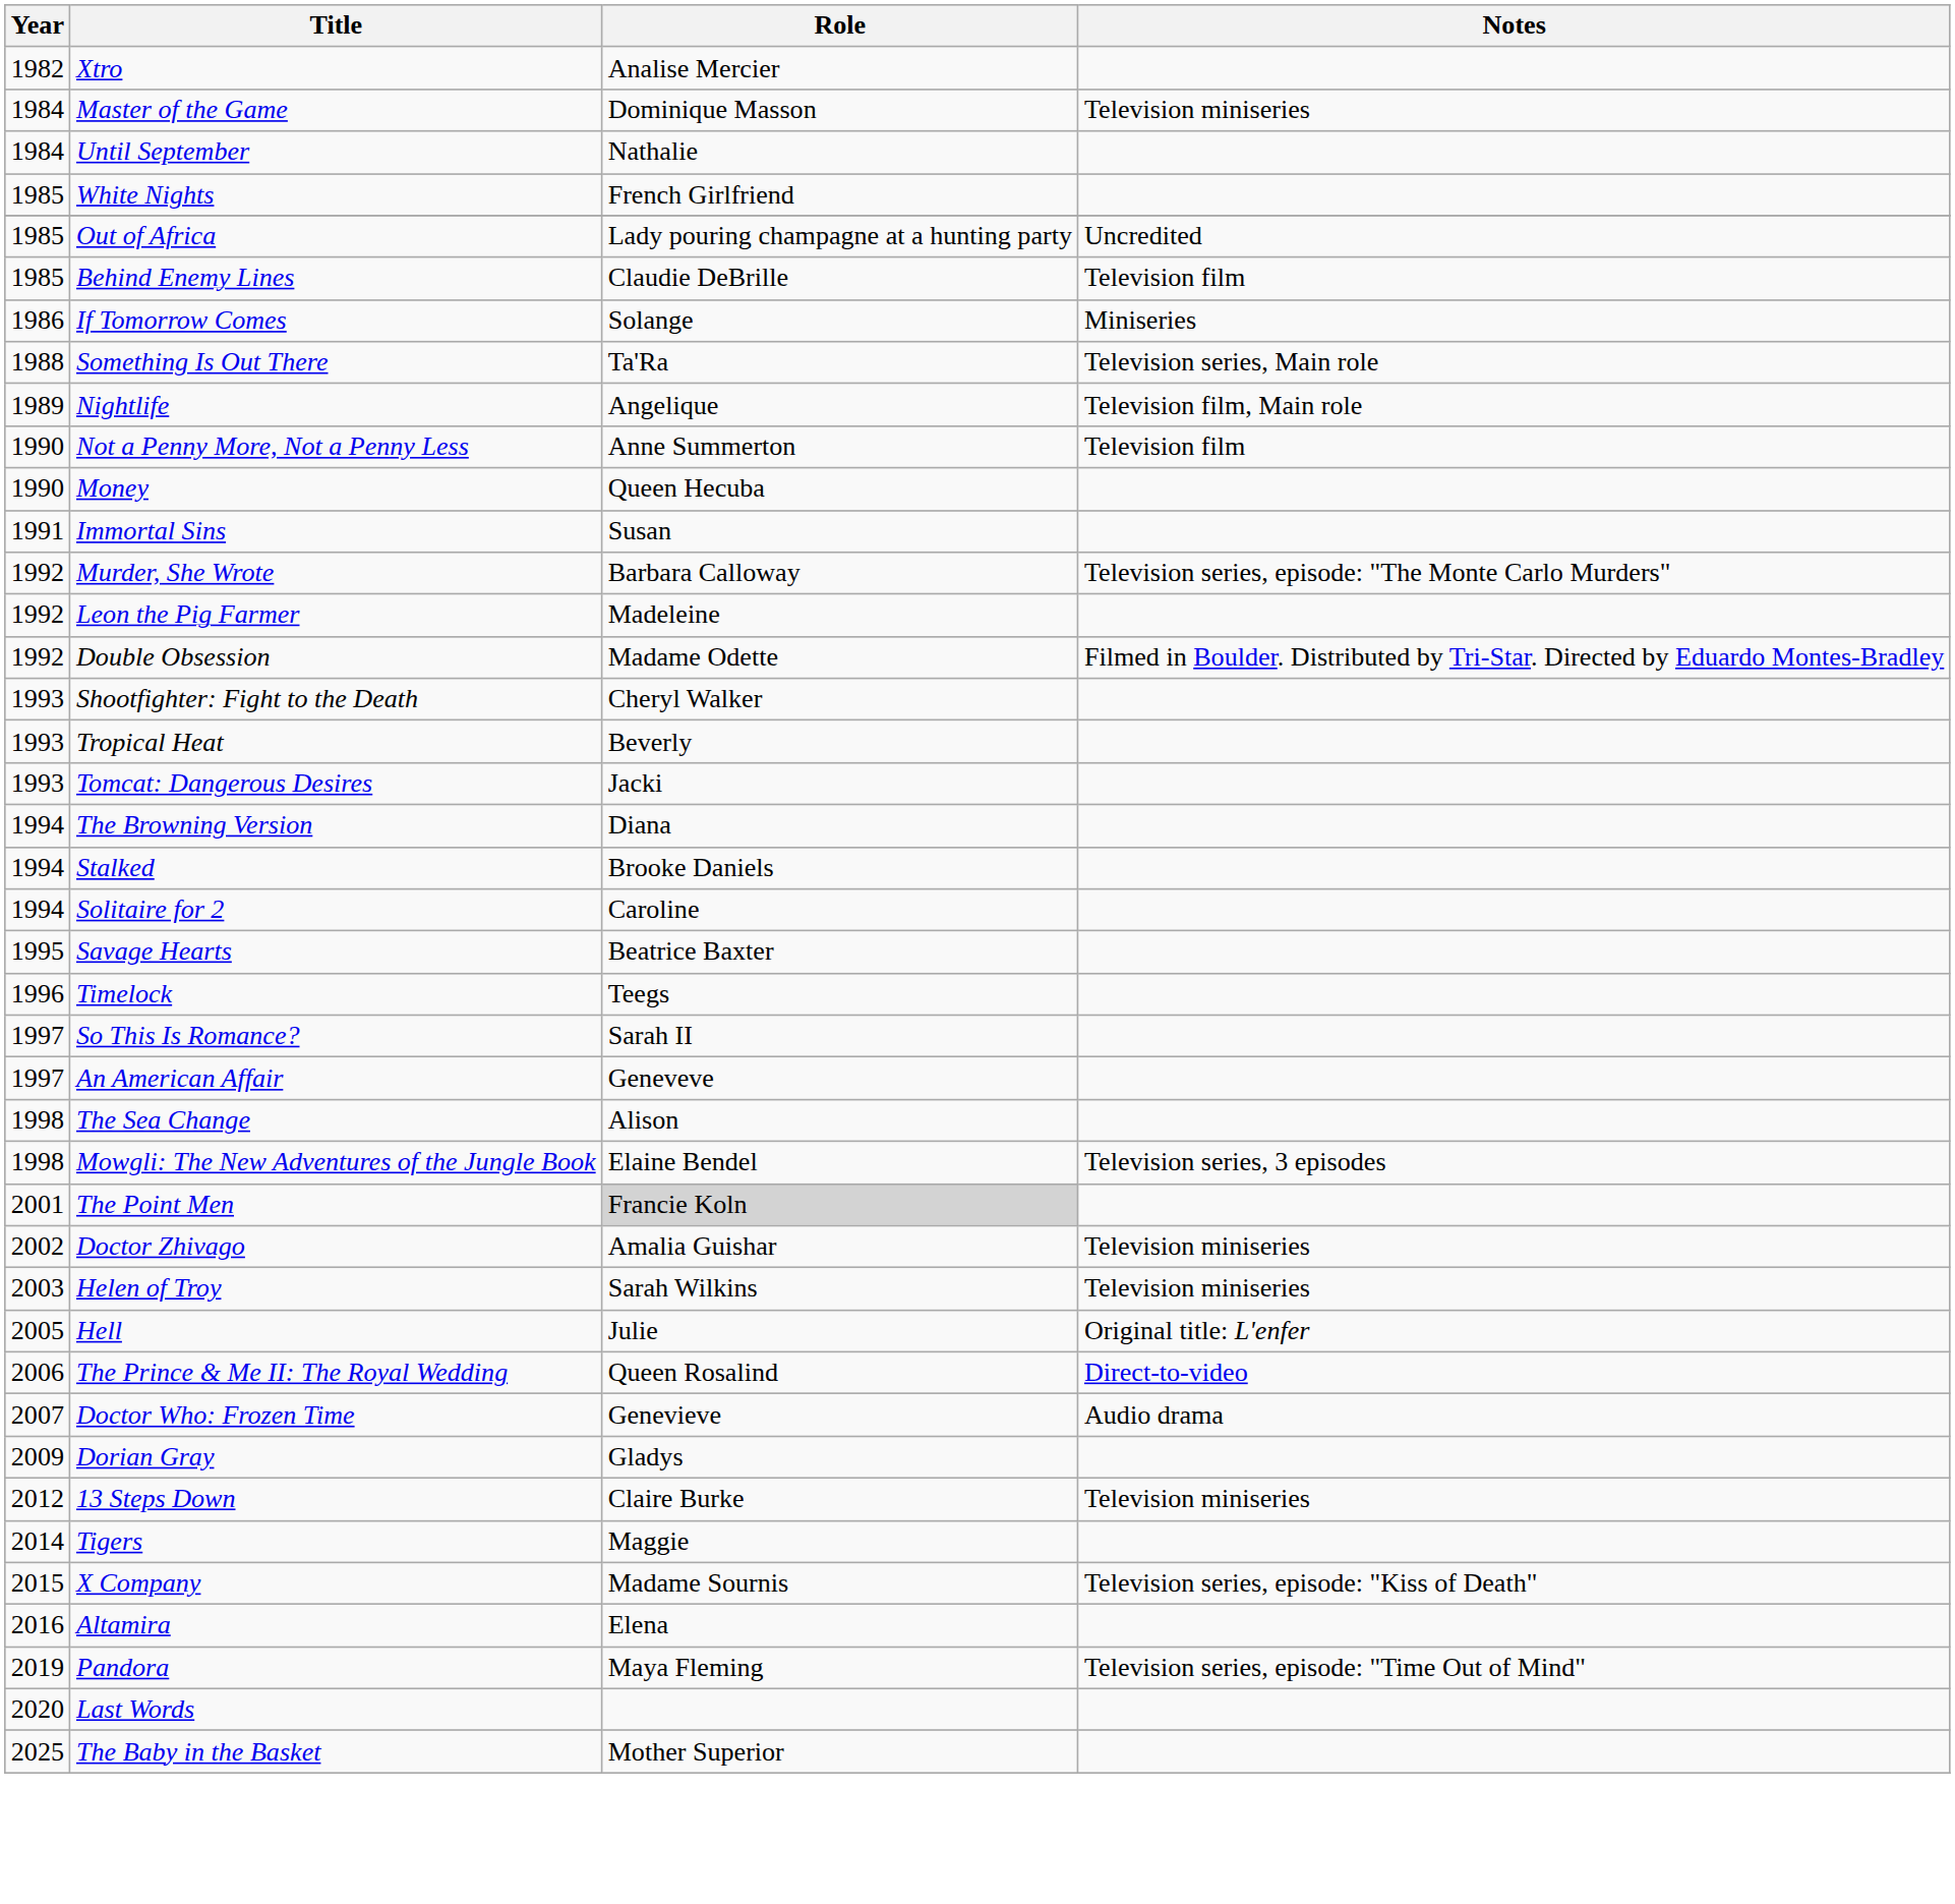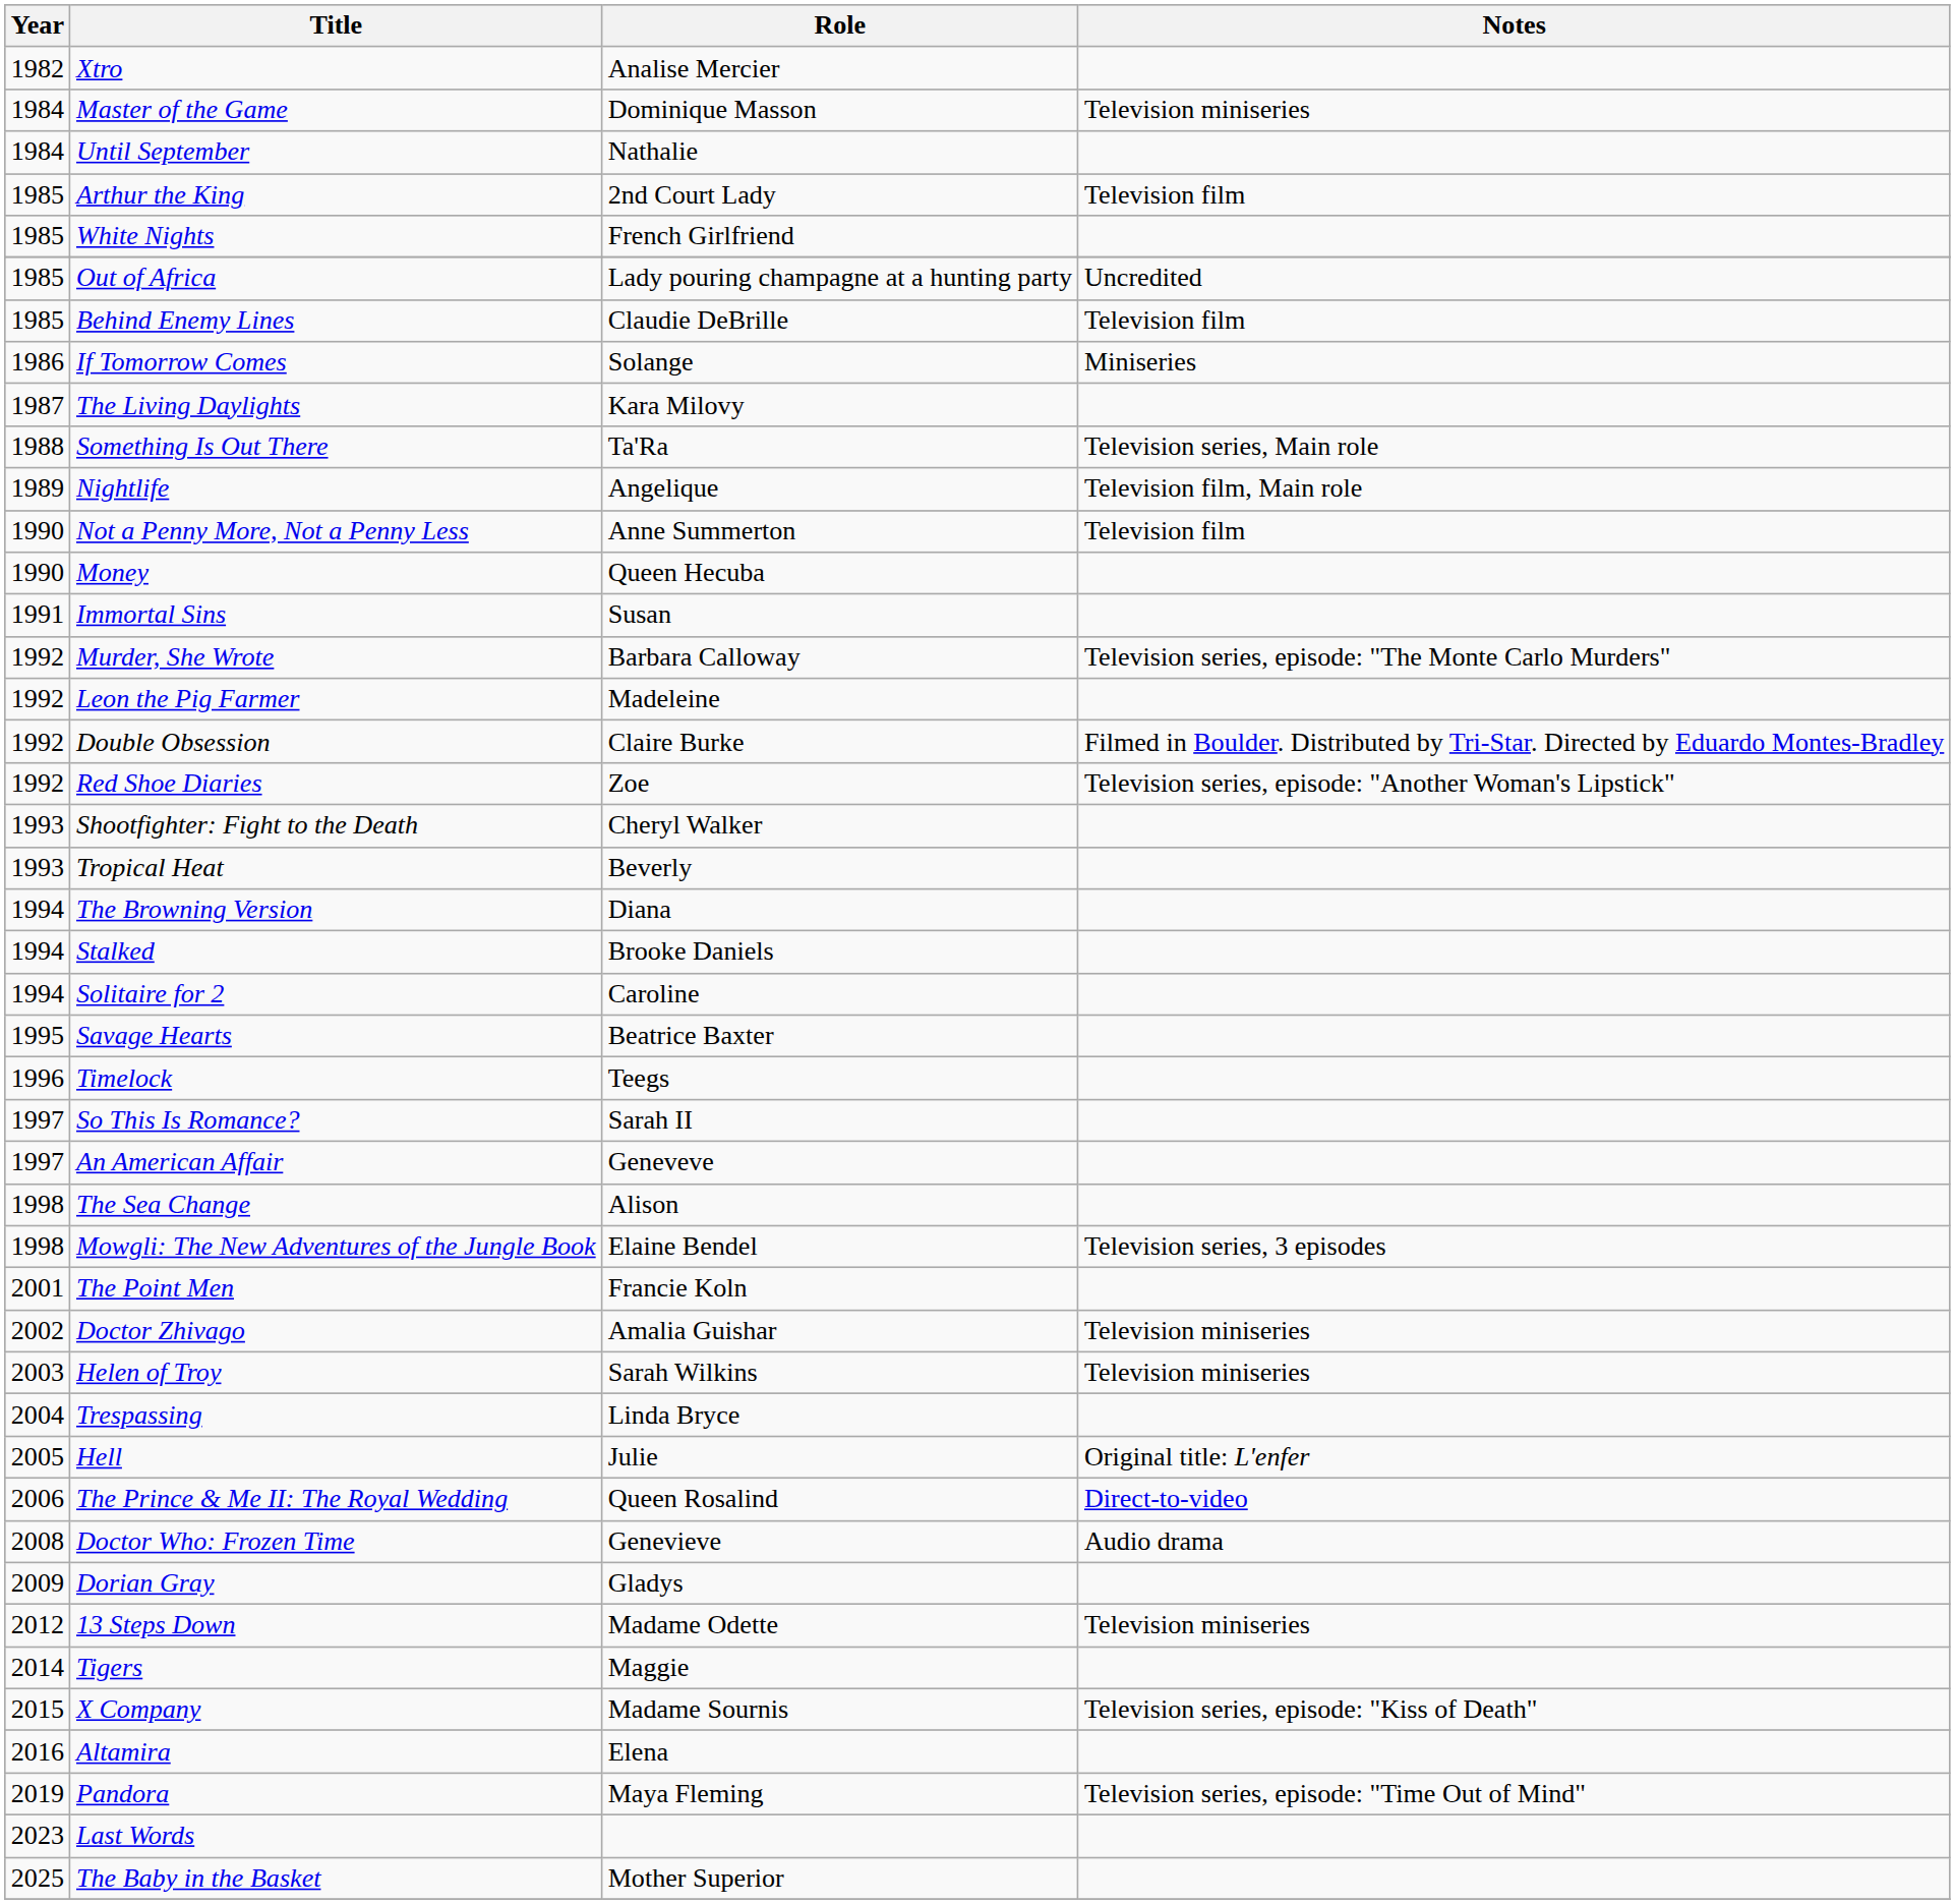 <table class="wikitable sortable">
 <tr>
 <th>Year</th>
 <th>Title</th>
 <th>Role</th>
 <th class="unsortable">Notes</th>
 </tr>
 <tr>
 <td>1982</td>
 <td><em><a href='#'>Xtro</a></em></td>
 <td>Analise Mercier</td>
 <td></td>
 </tr>
 <tr>
 <td>1984</td>
 <td><em><a href='#'>Master of the Game</a></em></td>
 <td>Dominique Masson</td>
 <td>Television miniseries</td>
 </tr>
 <tr>
 <td>1984</td>
 <td><em><a href='#'>Until September</a></em></td>
 <td>Nathalie</td>
 <td></td>
 </tr>
 <tr>
 <td>1985</td>
+<td><em><a href='#'>Arthur the King</a></em></td>
+<td>2nd Court Lady</td>
+<td>Television film</td>
+</tr>
+<tr>
+<td>1985</td>
 <td><em><a href='#'>White Nights</a></em></td>
 <td>French Girlfriend</td>
 <td></td>
 </tr>
 <tr>
 </tr>
 <tr>
 <td>1985</td>
 <td><em><a href='#'>Out of Africa</a></em></td>
 <td>Lady pouring champagne at a hunting party</td>
 <td>Uncredited</td>
 </tr>
 <tr>
 <td>1985</td>
 <td><em><a href='#'>Behind Enemy Lines</a></em></td>
 <td>Claudie DeBrille</td>
 <td>Television film</td>
 </tr>
 <tr>
 <td>1986</td>
 <td><em><a href='#'>If Tomorrow Comes</a></em></td>
 <td>Solange</td>
 <td>Miniseries</td>
+</tr>
+<tr>
+<td>1987</td>
+<td><em><a href='#'>The Living Daylights</a></em></td>
+<td>Kara Milovy</td>
+<td></td>
 </tr>
 <tr>
 <td>1988</td>
 <td><em><a href='#'>Something Is Out There</a></em></td>
 <td>Ta'Ra</td>
 <td>Television series, Main role</td>
 </tr>
 <tr>
 <td>1989</td>
 <td><em><a href='#'>Nightlife</a></em></td>
 <td>Angelique</td>
 <td>Television film, Main role</td>
 </tr>
 <tr>
 <td>1990</td>
 <td><em><a href='#'>Not a Penny More, Not a Penny Less</a></em></td>
 <td>Anne Summerton</td>
 <td>Television film</td>
 </tr>
 <tr>
 <td>1990</td>
 <td><em><a href='#'>Money</a></em></td>
 <td>Queen Hecuba</td>
 <td></td>
 </tr>
 <tr>
 <td>1991</td>
 <td><em><a href='#'>Immortal Sins</a></em></td>
 <td>Susan</td>
 <td></td>
 </tr>
 <tr>
 <td>1992</td>
 <td><em><a href='#'>Murder, She Wrote</a></em></td>
 <td>Barbara Calloway</td>
 <td>Television series, episode: "The Monte Carlo Murders"</td>
 </tr>
 <tr>
 <td>1992</td>
 <td><em><a href='#'>Leon the Pig Farmer</a></em></td>
 <td>Madeleine</td>
 <td></td>
 </tr>
 <tr>
 <td>1992</td>
 <td><em>Double Obsession</em></td>
-<td>Madame Odette</td>
+<td>Claire Burke</td>
 <td>Filmed in <a href='#'>Boulder</a>. Distributed by <a href='#'>Tri-Star</a>. Directed by <a href='#'>Eduardo Montes-Bradley</a></td>
+</tr>
+<tr>
+<td>1992</td>
+<td><em><a href='#'>Red Shoe Diaries</a></em></td>
+<td>Zoe</td>
+<td>Television series, episode: "Another Woman's Lipstick"</td>
 </tr>
 <tr>
 <td>1993</td>
 <td><em>Shootfighter: Fight to the Death</em></td>
 <td>Cheryl Walker</td>
 <td></td>
 </tr>
 <tr>
 <td>1993</td>
 <td><em>Tropical Heat</em></td>
 <td>Beverly</td>
-<td></td>
-</tr>
-<tr>
-<td>1993</td>
-<td><em><a href='#'>Tomcat: Dangerous Desires</a></em></td>
-<td>Jacki</td>
 <td></td>
 </tr>
 <tr>
 <td>1994</td>
 <td><em><a href='#'>The Browning Version</a></em></td>
 <td>Diana</td>
 <td></td>
 </tr>
 <tr>
 <td>1994</td>
 <td><em><a href='#'>Stalked</a></em></td>
 <td>Brooke Daniels</td>
 <td></td>
 </tr>
 <tr>
 <td>1994</td>
 <td><em><a href='#'>Solitaire for 2</a></em></td>
 <td>Caroline</td>
 <td></td>
 </tr>
 <tr>
 <td>1995</td>
 <td><em><a href='#'>Savage Hearts</a></em></td>
 <td>Beatrice Baxter</td>
 <td></td>
 </tr>
 <tr>
 <td>1996</td>
 <td><em><a href='#'>Timelock</a></em></td>
 <td>Teegs</td>
 <td></td>
 </tr>
 <tr>
 <td>1997</td>
 <td><em><a href='#'>So This Is Romance?</a></em></td>
 <td>Sarah II</td>
 <td></td>
 </tr>
 <tr>
 <td>1997</td>
 <td><em><a href='#'>An American Affair</a></em></td>
 <td>Geneveve</td>
 <td></td>
 </tr>
 <tr>
 <td>1998</td>
 <td><em><a href='#'>The Sea Change</a></em></td>
 <td>Alison</td>
 <td></td>
 </tr>
 <tr>
 <td>1998</td>
 <td><em><a href='#'>Mowgli: The New Adventures of the Jungle Book</a></em></td>
 <td>Elaine Bendel</td>
 <td>Television series, 3 episodes</td>
 </tr>
 <tr>
 <td>2001</td>
 <td><em><a href='#'>The Point Men</a></em></td>
-<td style="background: lightgrey;">Francie Koln</td>
+<td>Francie Koln</td>
 <td></td>
 </tr>
 <tr>
 <td>2002</td>
 <td><em><a href='#'>Doctor Zhivago</a></em></td>
 <td>Amalia Guishar</td>
 <td>Television miniseries</td>
 </tr>
 <tr>
 <td>2003</td>
 <td><em><a href='#'>Helen of Troy</a></em></td>
 <td>Sarah Wilkins</td>
 <td>Television miniseries</td>
 </tr>
 <tr>
+<td>2004</td>
+<td><em><a href='#'>Trespassing</a></em></td>
+<td>Linda Bryce</td>
+<td></td>
+</tr>
+<tr>
 <td>2005</td>
 <td><em><a href='#'>Hell</a></em></td>
 <td>Julie</td>
 <td>Original title: <em>L'enfer</em></td>
 </tr>
 <tr>
 <td>2006</td>
 <td><em><a href='#'>The Prince & Me II: The Royal Wedding</a></em></td>
 <td>Queen Rosalind</td>
 <td><a href='#'>Direct-to-video</a></td>
 </tr>
 <tr>
-<td>2007</td>
+<td>2008</td>
 <td><em><a href='#'>Doctor Who: Frozen Time</a></em></td>
 <td>Genevieve</td>
 <td>Audio drama</td>
 </tr>
 <tr>
 <td>2009</td>
 <td><em><a href='#'>Dorian Gray</a></em></td>
 <td>Gladys</td>
 <td></td>
 </tr>
 <tr>
 <td>2012</td>
 <td><em><a href='#'>13 Steps Down</a></em></td>
-<td>Claire Burke</td>
+<td>Madame Odette</td>
 <td>Television miniseries</td>
 </tr>
 <tr>
 <td>2014</td>
 <td><em><a href='#'>Tigers</a></em></td>
 <td>Maggie</td>
 <td></td>
 </tr>
 <tr>
 <td>2015</td>
 <td><em><a href='#'>X Company</a></em></td>
 <td>Madame Sournis</td>
 <td>Television series, episode: "Kiss of Death"</td>
 </tr>
 <tr>
 <td>2016</td>
 <td><em><a href='#'>Altamira</a></em></td>
 <td>Elena</td>
 <td></td>
 </tr>
 <tr>
 <td>2019</td>
 <td><em><a href='#'>Pandora</a></em></td>
 <td>Maya Fleming</td>
 <td>Television series, episode: "Time Out of Mind"</td>
 </tr>
 <tr>
-<td>2020</td>
+<td>2023</td>
 <td><em><a href='#'>Last Words</a></em></td>
 <td></td>
 <td></td>
 </tr>
 <tr>
 <td>2025</td>
 <td><em><a href='#'>The Baby in the Basket</a></em></td>
 <td>Mother Superior</td>
 <td></td>
 </tr>
 <tr>
 </tr>
 </table>
